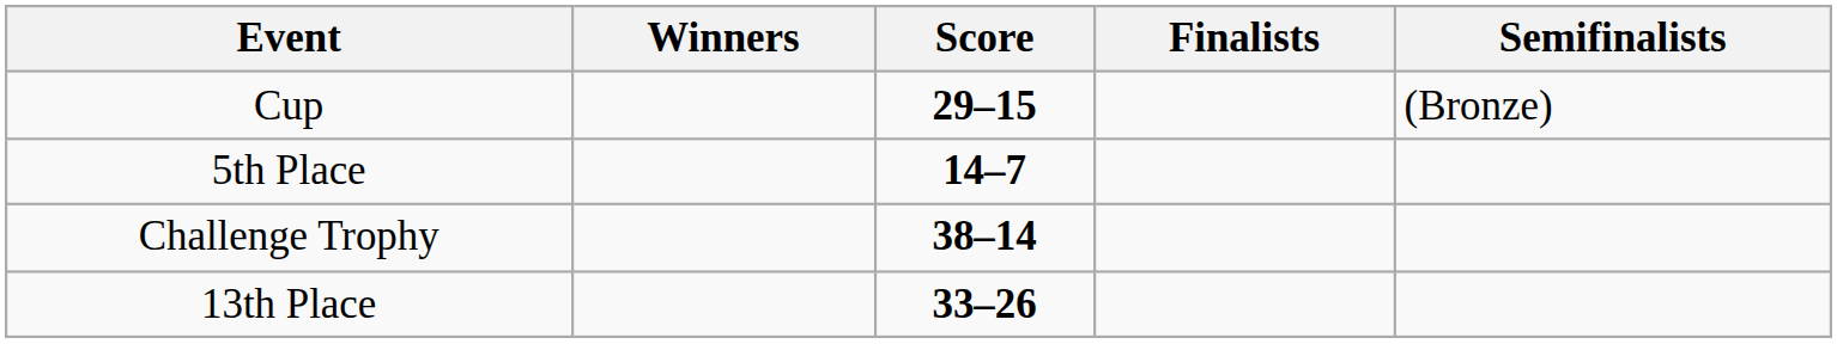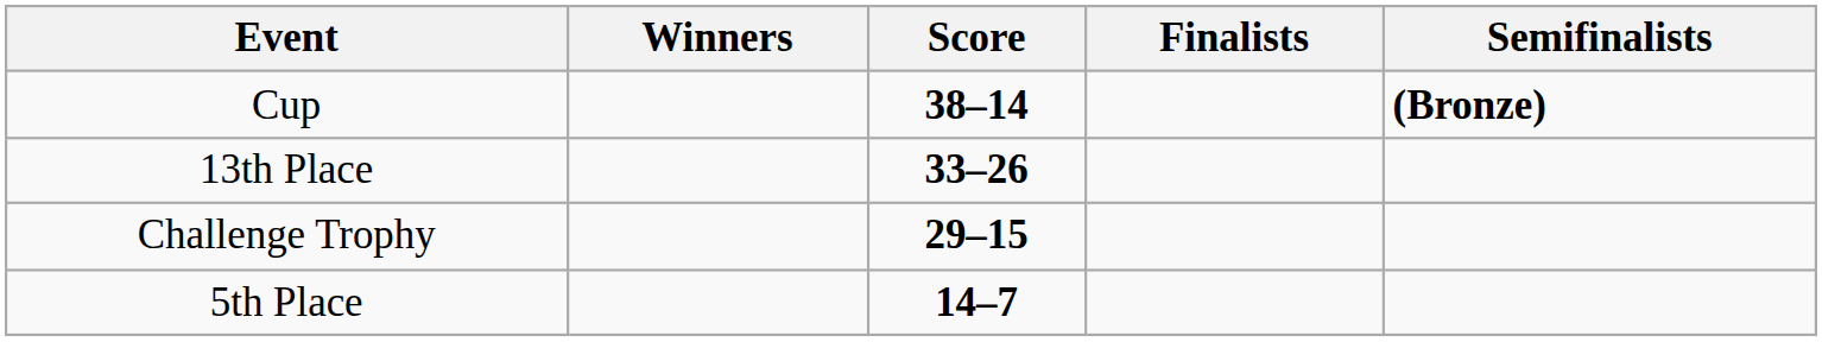 <table class="wikitable" width=700 style="text-align: center">
 <tr>
 <th>Event</th>
 <th>Winners</th>
 <th>Score</th>
 <th>Finalists</th>
 <th>Semifinalists</th>
 </tr>
 <tr>
 <td>Cup</td>
 <td align=left><strong></strong></td>
+<td><strong>38–14</strong></td>
+<td align=left></td>
+<td align=left><strong> (Bronze)<br></strong></td>
+</tr>
+<tr>
+<td>13th Place</td>
+<td align=left><strong></strong></td>
+<td><strong>33–26</strong></td>
+<td align=left></td>
+<td align=left><br></td>
+</tr>
+<tr>
+<td>Challenge Trophy</td>
+<td align=left><strong></strong></td>
 <td><strong>29–15</strong></td>
 <td align=left></td>
-<td align=left> (Bronze)<br></td>
+<td align=left><br></td>
 </tr>
 <tr>
 <td>5th Place</td>
 <td align=left><strong></strong></td>
 <td><strong>14–7</strong></td>
 <td align=left></td>
 <td align=left><br></td>
 </tr>
-<tr>
-<td>Challenge Trophy</td>
-<td align=left><strong></strong></td>
-<td><strong>38–14</strong></td>
-<td align=left></td>
-<td align=left><br></td>
-</tr>
-<tr>
-<td>13th Place</td>
-<td align=left><strong></strong></td>
-<td><strong>33–26</strong></td>
-<td align=left></td>
-<td align=left><br></td>
-</tr>
 </table>
